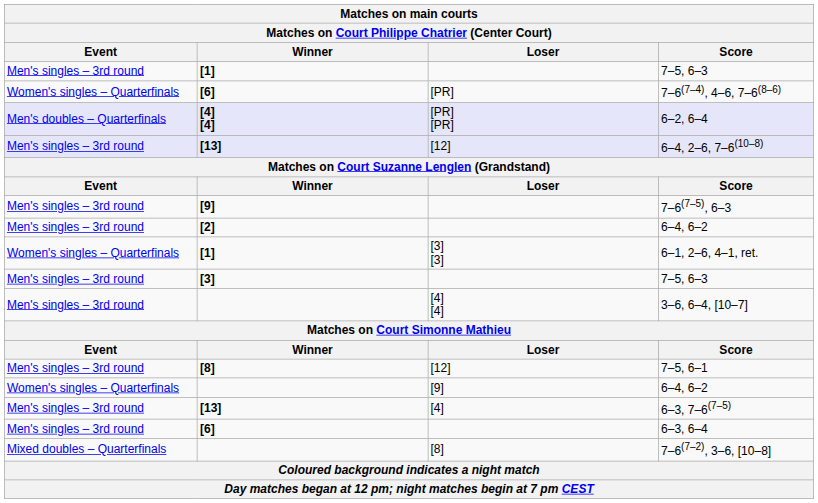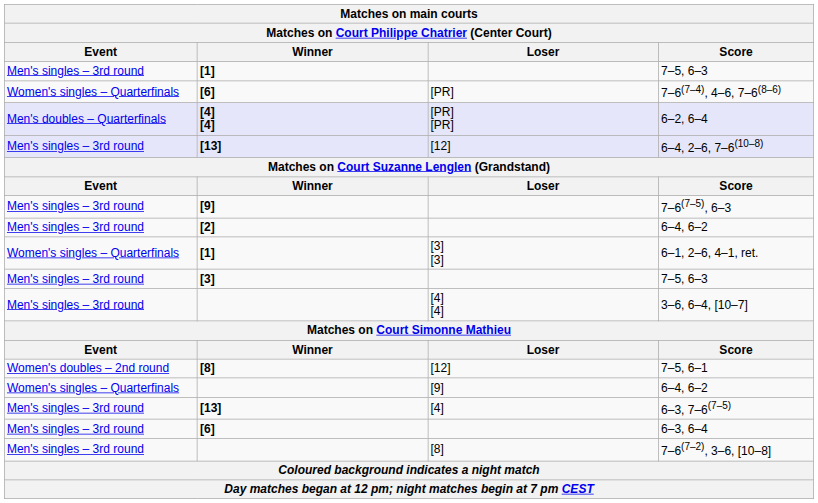 <table class="wikitable nowrap" style="margin:auto;">
 <tr>
 <th colspan="4" style="white-space:nowrap">Matches on main courts</th>
 </tr>
 <tr>
 <th colspan="4">Matches on <a href='#'>Court Philippe Chatrier</a> (Center Court)</th>
 </tr>
 <tr>
 <th width=250>Event</th>
 <th width=300>Winner</th>
 <th width=300>Loser</th>
 <th width=200>Score</th>
 </tr>
 <tr>
 <td><a href='#'>Men's singles – 3rd round</a></td>
 <td><strong> [1]</strong></td>
 <td></td>
 <td>7–5, 6–3</td>
 </tr>
 <tr>
 <td><a href='#'>Women's singles – Quarterfinals</a></td>
 <td><strong> [6]</strong></td>
 <td> [PR]</td>
 <td>7–6<sup>(7–4)</sup>, 4–6, 7–6<sup>(8–6)</sup></td>
 </tr>
 <tr style="background:lavender">
 <td><a href='#'>Men's doubles – Quarterfinals</a></td>
 <td><strong> [4]<br>  [4]</strong></td>
 <td> [PR]<br>  [PR]</td>
 <td>6–2, 6–4</td>
 </tr>
 <tr style="background:lavender">
 <td><a href='#'>Men's singles – 3rd round</a></td>
 <td><strong> [13]</strong></td>
 <td> [12]</td>
 <td>6–4, 2–6, 7–6<sup>(10–8)</sup></td>
 </tr>
 <tr>
 <th colspan="4">Matches on <a href='#'>Court Suzanne Lenglen</a> (Grandstand)</th>
 </tr>
 <tr>
 <th width=250>Event</th>
 <th width=300>Winner</th>
 <th width=300>Loser</th>
 <th width=200>Score</th>
 </tr>
 <tr>
 <td><a href='#'>Men's singles – 3rd round</a></td>
 <td><strong> [9]</strong></td>
 <td></td>
 <td>7–6<sup>(7–5)</sup>, 6–3</td>
 </tr>
 <tr>
 <td><a href='#'>Men's singles – 3rd round</a></td>
 <td><strong> [2]</strong></td>
 <td></td>
 <td>6–4, 6–2</td>
 </tr>
 <tr>
 <td><a href='#'>Women's singles – Quarterfinals</a></td>
 <td><strong> [1]</strong></td>
 <td> [3] <br>  [3]</td>
 <td>6–1, 2–6, 4–1, ret.</td>
 </tr>
 <tr>
 <td><a href='#'>Men's singles – 3rd round</a></td>
 <td><strong> [3]</strong></td>
 <td></td>
 <td>7–5, 6–3</td>
 </tr>
 <tr>
 <td><a href='#'>Men's singles – 3rd round</a></td>
 <td><strong> <br> </strong></td>
 <td> [4] <br>  [4]</td>
 <td>3–6, 6–4, [10–7]</td>
 </tr>
 <tr>
 <th colspan="4">Matches on <a href='#'>Court Simonne Mathieu</a></th>
 </tr>
 <tr>
 <th width=250>Event</th>
 <th width=300>Winner</th>
 <th width=300>Loser</th>
 <th width=200>Score</th>
 </tr>
 <tr>
-<td><a href='#'>Men's singles – 3rd round</a></td>
+<td><a href='#'>Women's doubles – 2nd round</a></td>
 <td><strong> [8]</strong></td>
 <td> [12]</td>
 <td>7–5, 6–1</td>
 </tr>
 <tr>
 <td><a href='#'>Women's singles – Quarterfinals</a></td>
 <td><strong></strong></td>
 <td> [9]</td>
 <td>6–4, 6–2</td>
 </tr>
 <tr>
 <td><a href='#'>Men's singles – 3rd round</a></td>
 <td><strong> [13]</strong></td>
 <td> [4]</td>
 <td>6–3, 7–6<sup>(7–5)</sup></td>
 </tr>
 <tr>
 <td><a href='#'>Men's singles – 3rd round</a></td>
 <td><strong> [6]</strong></td>
 <td></td>
 <td>6–3, 6–4</td>
 </tr>
 <tr>
-<td><a href='#'>Mixed doubles – Quarterfinals</a></td>
+<td><a href='#'>Men's singles – 3rd round</a></td>
 <td><strong> <br> </strong></td>
 <td> [8]</td>
 <td>7–6<sup>(7–2)</sup>, 3–6, [10–8]</td>
 </tr>
 <tr>
 <th colspan="4"><em>Coloured background indicates a night match</em></th>
 </tr>
 <tr>
 <th colspan="4"><em>Day matches began at 12 pm; night matches begin at 7 pm <a href='#'>CEST</a></em></th>
 </tr>
 </table>
